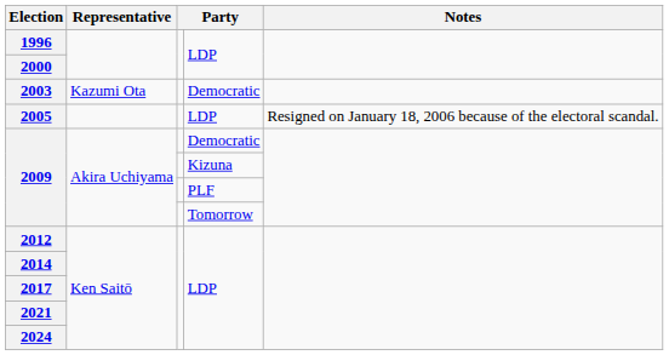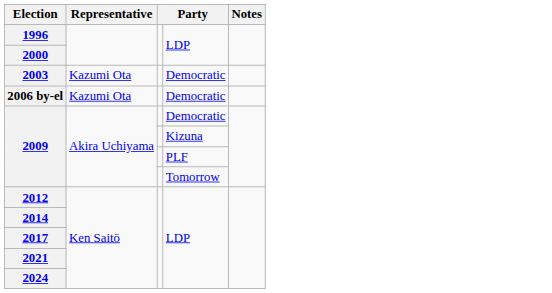 <table class=wikitable>
 <tr valign=bottom>
 <th>Election</th>
 <th>Representative</th>
 <th colspan=2>Party</th>
 <th>Notes</th>
 </tr>
 <tr>
 <th><a href='#'>1996</a></th>
 <td rowspan=2></td>
 <td rowspan=2 bgcolor=></td>
 <td rowspan=2><a href='#'>LDP</a></td>
 <td rowspan=2></td>
 </tr>
 <tr>
 <th><a href='#'>2000</a></th>
 </tr>
 <tr>
 <th><a href='#'>2003</a></th>
 <td><a href='#'>Kazumi Ota</a></td>
 <td bgcolor=></td>
 <td><a href='#'>Democratic</a></td>
 <td></td>
 </tr>
 <tr>
-<th><a href='#'>2005</a></th>
+<th>2006 by-el</th>
+<td><a href='#'>Kazumi Ota</a></td>
+<td bgcolor=></td>
+<td><a href='#'>Democratic</a></td>
 <td></td>
-<td bgcolor=></td>
-<td><a href='#'>LDP</a></td>
-<td>Resigned on January 18, 2006 because of the electoral scandal.</td>
 </tr>
 <tr>
 <th rowspan=4><a href='#'>2009</a></th>
 <td rowspan=4><a href='#'>Akira Uchiyama</a></td>
 <td bgcolor=></td>
 <td><a href='#'>Democratic</a></td>
 <td rowspan=4></td>
 </tr>
 <tr>
 <td bgcolor=></td>
 <td><a href='#'>Kizuna</a></td>
 </tr>
 <tr>
 <td bgcolor=></td>
 <td><a href='#'>PLF</a></td>
 </tr>
 <tr>
 <td bgcolor=></td>
 <td><a href='#'>Tomorrow</a></td>
 </tr>
 <tr>
 <th><a href='#'>2012</a></th>
 <td rowspan=5><a href='#'>Ken Saitō</a></td>
 <td rowspan=5 bgcolor=></td>
 <td rowspan=5><a href='#'>LDP</a></td>
 <td rowspan=5></td>
 </tr>
 <tr>
 <th><a href='#'>2014</a></th>
 </tr>
 <tr>
 <th><a href='#'>2017</a></th>
 </tr>
 <tr>
 <th><a href='#'>2021</a></th>
 </tr>
 <tr>
 <th><a href='#'>2024</a></th>
 </tr>
 </table>
